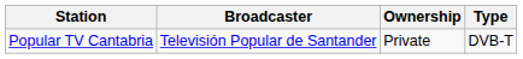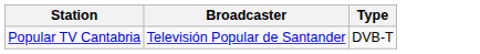 <table class="wikitable">
 <tr>
 <th>Station</th>
 <th>Broadcaster</th>
-<th>Ownership</th>
 <th>Type</th>
 </tr>
 <tr>
 <td><a href='#'>Popular TV Cantabria</a></td>
 <td><a href='#'>Televisión Popular de Santander</a></td>
-<td>Private</td>
 <td>DVB-T</td>
 </tr>
 </table>
